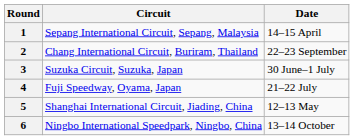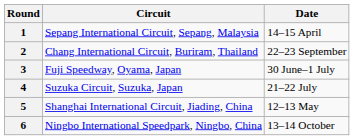 <table class="wikitable" style="font-size: 85%;">
 <tr>
 <th>Round</th>
 <th>Circuit</th>
 <th>Date</th>
 </tr>
 <tr>
 <th>1</th>
 <td> <a href='#'>Sepang International Circuit</a>, <a href='#'>Sepang</a>, <a href='#'>Malaysia</a></td>
 <td>14–15 April</td>
 </tr>
 <tr>
 <th>2</th>
 <td> <a href='#'>Chang International Circuit</a>, <a href='#'>Buriram</a>, <a href='#'>Thailand</a></td>
 <td>22–23 September</td>
 </tr>
 <tr>
 <th>3</th>
-<td> <a href='#'>Suzuka Circuit</a>, <a href='#'>Suzuka</a>, <a href='#'>Japan</a></td>
+<td> <a href='#'>Fuji Speedway</a>, <a href='#'>Oyama</a>, <a href='#'>Japan</a></td>
 <td>30 June–1 July</td>
 </tr>
 <tr>
 <th>4</th>
-<td> <a href='#'>Fuji Speedway</a>, <a href='#'>Oyama</a>, <a href='#'>Japan</a></td>
+<td> <a href='#'>Suzuka Circuit</a>, <a href='#'>Suzuka</a>, <a href='#'>Japan</a></td>
 <td>21–22 July</td>
 </tr>
 <tr>
 <th>5</th>
 <td> <a href='#'>Shanghai International Circuit</a>, <a href='#'>Jiading</a>, <a href='#'>China</a></td>
 <td>12–13 May</td>
 </tr>
 <tr>
 <th>6</th>
 <td> <a href='#'>Ningbo International Speedpark</a>, <a href='#'>Ningbo</a>, <a href='#'>China</a></td>
 <td>13–14 October</td>
 </tr>
 </table>
